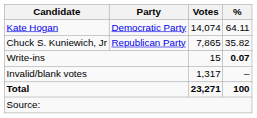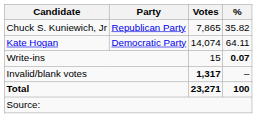 <table class=wikitable style=text-align:right>
 <tr>
 <th>Candidate</th>
 <th>Party</th>
 <th>Votes</th>
 <th>%</th>
 </tr>
 <tr>
+<td align=left>Chuck S. Kuniewich, Jr</td>
+<td align=left><a href='#'>Republican Party</a></td>
+<td>7,865</td>
+<td>35.82</td>
+</tr>
+<tr>
 <td align=left><a href='#'>Kate Hogan</a></td>
 <td align=left><a href='#'>Democratic Party</a></td>
 <td>14,074</td>
 <td>64.11</td>
-</tr>
-<tr>
-<td align=left>Chuck S. Kuniewich, Jr</td>
-<td align=left><a href='#'>Republican Party</a></td>
-<td>7,865</td>
-<td>35.82</td>
 </tr>
 <tr>
 <td align=left colspan=2>Write-ins</td>
 <td>15</td>
 <td><strong>0.07</strong></td>
 </tr>
 <tr>
 <td align=left colspan=2>Invalid/blank votes</td>
-<td>1,317</td>
+<td><strong>1,317</strong></td>
 <td>–</td>
 </tr>
 <tr>
 <td align=left colspan=2><strong>Total</strong></td>
 <td><strong>23,271</strong></td>
 <td><strong>100</strong></td>
 </tr>
 <tr>
 <td align=left colspan=4>Source: </td>
 </tr>
 </table>
